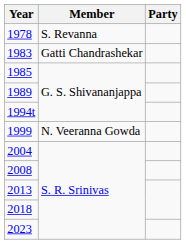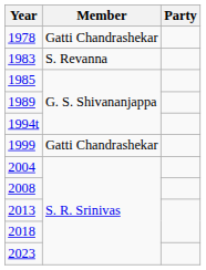 <table class="wikitable sortable">
 <tr>
 <th>Year</th>
 <th>Member</th>
 <th colspan=2>Party</th>
 </tr>
 <tr>
 <td><a href='#'>1978</a></td>
-<td>S. Revanna</td>
+<td>Gatti Chandrashekar</td>
 <td></td>
 </tr>
 <tr>
 <td><a href='#'>1983</a></td>
-<td>Gatti Chandrashekar</td>
+<td>S. Revanna</td>
 <td></td>
 </tr>
 <tr>
 <td><a href='#'>1985</a></td>
 <td rowspan="3">G. S. Shivananjappa</td>
 <td></td>
 </tr>
 <tr>
 <td><a href='#'>1989</a></td>
 </tr>
 <tr>
 <td><a href='#'>1994</a><a href='#'>t</a></td>
 <td></td>
 </tr>
 <tr>
 <td><a href='#'>1999</a></td>
-<td>N. Veeranna Gowda</td>
+<td>Gatti Chandrashekar</td>
 <td></td>
 </tr>
 <tr>
 <td><a href='#'>2004</a></td>
 <td rowspan=5><a href='#'>S. R. Srinivas</a></td>
 <td></td>
 </tr>
 <tr>
 <td><a href='#'>2008</a></td>
 <td></td>
 </tr>
 <tr>
 <td><a href='#'>2013</a></td>
 </tr>
 <tr>
 <td><a href='#'>2018</a></td>
 </tr>
 <tr>
 <td><a href='#'>2023</a></td>
 <td></td>
 </tr>
 </table>
